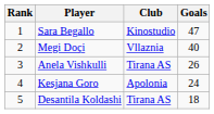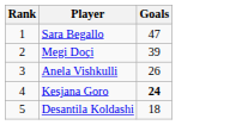 <table class="wikitable" style="text-align:center">
 <tr>
 <th>Rank</th>
 <th>Player</th>
-<th>Club</th>
 <th>Goals</th>
 </tr>
 <tr>
 <td rowspan=1>1</td>
 <td align="left"> <a href='#'>Sara Begallo</a></td>
-<td align="left"><a href='#'>Kinostudio</a></td>
 <td rowspan=1>47</td>
 </tr>
 <tr>
 <td rowspan=1>2</td>
 <td align="left"> <a href='#'>Megi Doçi</a></td>
-<td align="left"><a href='#'>Vllaznia</a></td>
-<td rowspan=1>40</td>
+<td rowspan=1>39</td>
 </tr>
 <tr>
 <td rowspan=1>3</td>
 <td align="left"> <a href='#'>Anela Vishkulli</a></td>
-<td align="left"><a href='#'>Tirana AS</a></td>
 <td rowspan=1>26</td>
 </tr>
 <tr>
 <td rowspan=1>4</td>
 <td align="left">  <a href='#'>Kesjana Goro</a></td>
-<td align="left"><a href='#'>Apolonia</a></td>
-<td rowspan=1>24</td>
+<td rowspan=1><strong>24</strong></td>
 </tr>
 <tr>
 <td rowspan=1>5</td>
 <td align="left"> <a href='#'>Desantila Koldashi</a></td>
-<td align="left"><a href='#'>Tirana AS</a></td>
 <td rowspan=1>18</td>
 </tr>
 </table>
